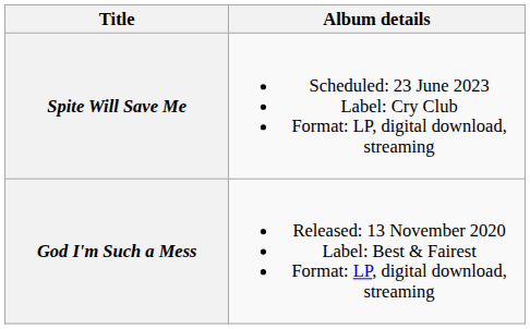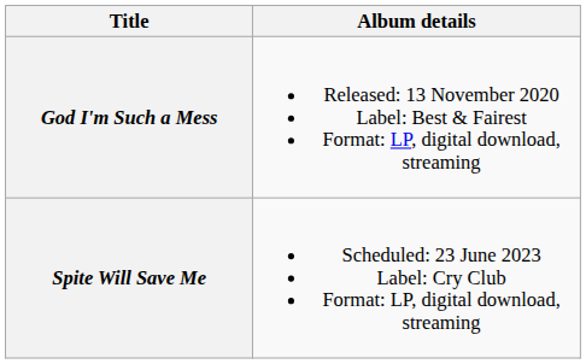 <table class="wikitable plainrowheaders" style="text-align:center;">
 <tr>
 <th scope="col" rowspan="1" style="width:12em;">Title</th>
 <th scope="col" rowspan="1" style="width:16em;">Album details</th>
 </tr>
 <tr>
+<th scope="row"><em>God I'm Such a Mess</em></th>
+<td><br><ul><li>Released: 13 November 2020</li><li>Label: Best & Fairest</li><li>Format: <a href='#'>LP</a>, digital download, streaming</li></ul></td>
+</tr>
+<tr>
 <th scope="row"><em>Spite Will Save Me</em></th>
 <td><br><ul><li>Scheduled: 23 June 2023</li><li>Label: Cry Club</li><li>Format: LP, digital download, streaming</li></ul></td>
 </tr>
-<tr>
-<th scope="row"><em>God I'm Such a Mess</em></th>
-<td><br><ul><li>Released: 13 November 2020</li><li>Label: Best & Fairest</li><li>Format: <a href='#'>LP</a>, digital download, streaming</li></ul></td>
-</tr>
 </table>
